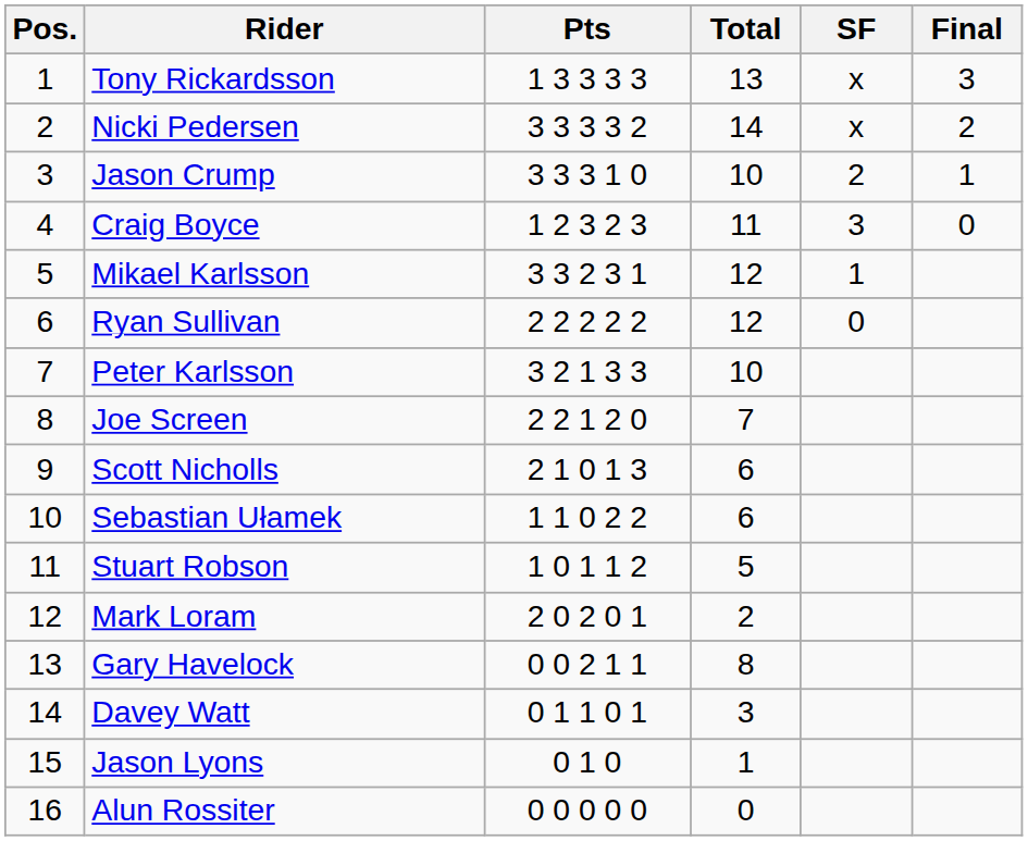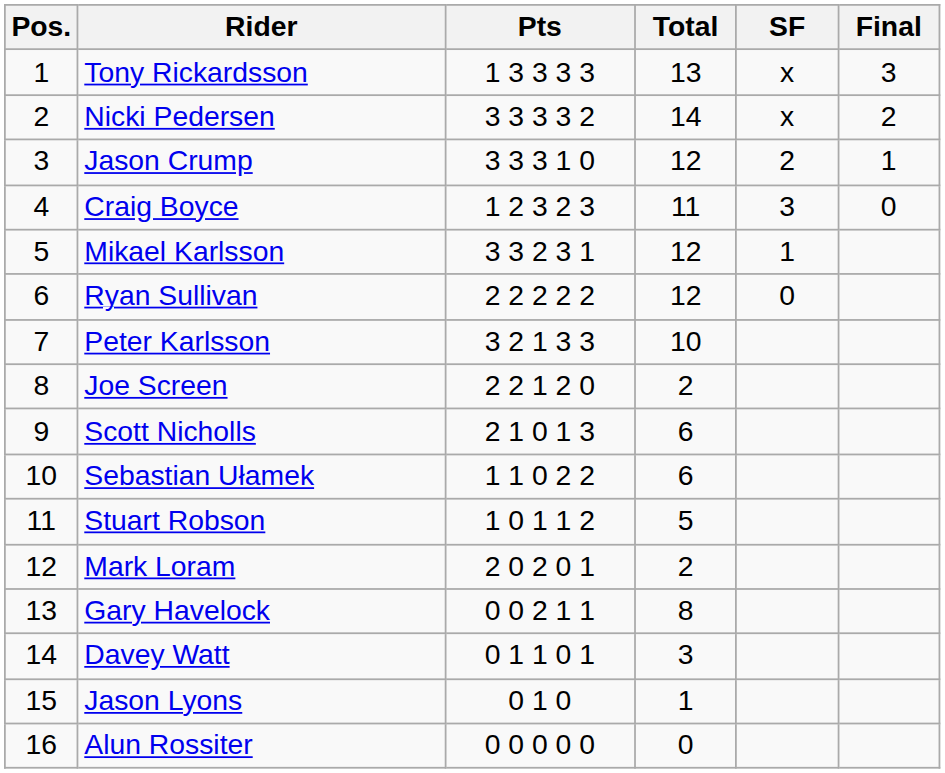 <table class=wikitable>
 <tr>
 <th width=25px>Pos.</th>
 <th width=200px>Rider</th>
 <th width=100px>Pts</th>
 <th width=50px>Total</th>
 <th width=50px>SF</th>
 <th width=50px>Final</th>
 </tr>
 <tr align=center >
 <td>1</td>
 <td align=left> <a href='#'>Tony Rickardsson</a></td>
 <td>1	3	3	3	3</td>
 <td>13</td>
 <td>x</td>
 <td>3</td>
 </tr>
 <tr align=center>
 <td>2</td>
 <td align=left> <a href='#'>Nicki Pedersen</a></td>
 <td>3	3	3	3	2</td>
 <td>14</td>
 <td>x</td>
 <td>2</td>
 </tr>
 <tr align=center>
 <td>3</td>
 <td align=left> <a href='#'>Jason Crump</a></td>
 <td>3	3	3	1	0</td>
-<td>10</td>
+<td>12</td>
 <td>2</td>
 <td>1</td>
 </tr>
 <tr align=center>
 <td>4</td>
 <td align=left> <a href='#'>Craig Boyce</a></td>
 <td>1	2	3	2	3</td>
 <td>11</td>
 <td>3</td>
 <td>0</td>
 </tr>
 <tr align=center>
 <td>5</td>
 <td align=left> <a href='#'>Mikael Karlsson</a></td>
 <td>3	3	2	3	1</td>
 <td>12</td>
 <td>1</td>
 <td></td>
 </tr>
 <tr align=center>
 <td>6</td>
 <td align=left> <a href='#'>Ryan Sullivan</a></td>
 <td>2	2	2	2	2</td>
 <td>12</td>
 <td>0</td>
 <td></td>
 </tr>
 <tr align=center>
 <td>7</td>
 <td align=left> <a href='#'>Peter Karlsson</a></td>
 <td>3	2	1	3	3</td>
 <td>10</td>
 <td></td>
 <td></td>
 </tr>
 <tr align=center>
 <td>8</td>
 <td align=left> <a href='#'>Joe Screen</a></td>
 <td>2	2	1	2	0</td>
-<td>7</td>
+<td>2</td>
 <td></td>
 <td></td>
 </tr>
 <tr align=center>
 <td>9</td>
 <td align=left> <a href='#'>Scott Nicholls</a></td>
 <td>2	1	0	1	3</td>
 <td>6</td>
 <td></td>
 <td></td>
 </tr>
 <tr align=center>
 <td>10</td>
 <td align=left> <a href='#'>Sebastian Ułamek</a></td>
 <td>1	1	0	2	2</td>
 <td>6</td>
 <td></td>
 <td></td>
 </tr>
 <tr align=center>
 <td>11</td>
 <td align=left> <a href='#'>Stuart Robson</a></td>
 <td>1	0	1	1	2</td>
 <td>5</td>
 <td></td>
 <td></td>
 </tr>
 <tr align=center>
 <td>12</td>
 <td align=left> <a href='#'>Mark Loram</a></td>
 <td>2	0	2	0	1</td>
 <td>2</td>
 <td></td>
 <td></td>
 </tr>
 <tr align=center>
 <td>13</td>
 <td align=left> <a href='#'>Gary Havelock</a></td>
 <td>0	0	2	1	1</td>
 <td>8</td>
 <td></td>
 <td></td>
 </tr>
 <tr align=center>
 <td>14</td>
 <td align=left> <a href='#'>Davey Watt</a></td>
 <td>0	1	1	0	1</td>
 <td>3</td>
 <td></td>
 <td></td>
 </tr>
 <tr align=center>
 <td>15</td>
 <td align=left> <a href='#'>Jason Lyons</a></td>
 <td>0	1	0</td>
 <td>1</td>
 <td></td>
 <td></td>
 </tr>
 <tr align=center>
 <td>16</td>
 <td align=left> <a href='#'>Alun Rossiter</a></td>
 <td>0	0	0	0	0</td>
 <td>0</td>
 <td></td>
 <td></td>
 </tr>
 </table>
